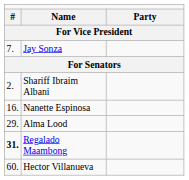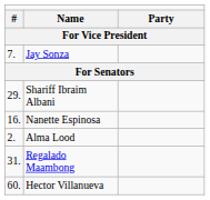 <table class=wikitable style="font-size:90%">
 <tr>
 <td colspan=4 bgcolor=></td>
 </tr>
 <tr>
 <th>#</th>
 <th width=120px>Name</th>
 <th colspan=2 width=110px>Party</th>
 </tr>
 <tr>
 <th colspan=5>For Vice President</th>
 </tr>
 <tr>
 <td>7.</td>
 <td><a href='#'>Jay Sonza</a></td>
 <td></td>
 </tr>
 <tr>
 <th colspan=5>For Senators</th>
 </tr>
 <tr>
-<td>2.</td>
+<td>29.</td>
 <td>Shariff Ibraim Albani</td>
 <td></td>
 </tr>
 <tr>
 <td>16.</td>
 <td>Nanette Espinosa</td>
 <td></td>
 </tr>
 <tr>
-<td>29.</td>
+<td>2.</td>
 <td>Alma Lood</td>
 <td></td>
 </tr>
 <tr>
-<td><strong>31.</strong></td>
+<td>31.</td>
 <td><a href='#'>Regalado Maambong</a></td>
 <td></td>
 </tr>
 <tr>
 <td>60.</td>
 <td>Hector Villanueva</td>
 <td></td>
 </tr>
 </table>
